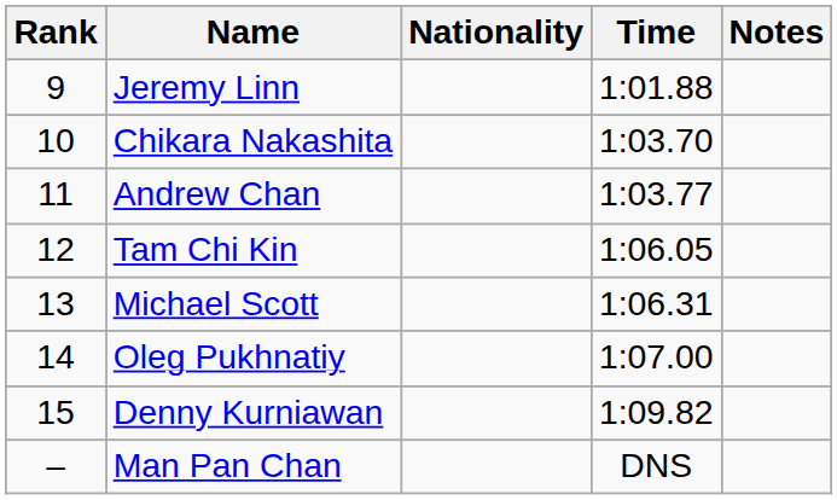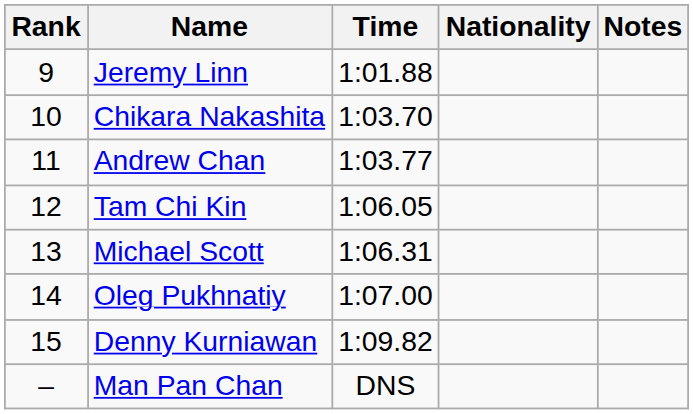 <table class="wikitable sortable" style="text-align:center">
 <tr>
 <th>Rank</th>
 <th>Name</th>
+<th>Time</th>
 <th>Nationality</th>
-<th>Time</th>
 <th>Notes</th>
 </tr>
 <tr>
 <td>9</td>
 <td align=left><a href='#'>Jeremy Linn</a></td>
+<td>1:01.88</td>
 <td align=left></td>
-<td>1:01.88</td>
 <td></td>
 </tr>
 <tr>
 <td>10</td>
 <td align=left><a href='#'>Chikara Nakashita</a></td>
+<td>1:03.70</td>
 <td align=left></td>
-<td>1:03.70</td>
 <td></td>
 </tr>
 <tr>
 <td>11</td>
 <td align=left><a href='#'>Andrew Chan</a></td>
+<td>1:03.77</td>
 <td align=left></td>
-<td>1:03.77</td>
 <td></td>
 </tr>
 <tr>
 <td>12</td>
 <td align=left><a href='#'>Tam Chi Kin</a></td>
+<td>1:06.05</td>
 <td align=left></td>
-<td>1:06.05</td>
 <td></td>
 </tr>
 <tr>
 <td>13</td>
 <td align=left><a href='#'>Michael Scott</a></td>
+<td>1:06.31</td>
 <td align=left></td>
-<td>1:06.31</td>
 <td></td>
 </tr>
 <tr>
 <td>14</td>
 <td align=left><a href='#'>Oleg Pukhnatiy</a></td>
+<td>1:07.00</td>
 <td align=left></td>
-<td>1:07.00</td>
 <td></td>
 </tr>
 <tr>
 <td>15</td>
 <td align=left><a href='#'>Denny Kurniawan</a></td>
+<td>1:09.82</td>
 <td align=left></td>
-<td>1:09.82</td>
 <td></td>
 </tr>
 <tr>
 <td>–</td>
 <td align=left><a href='#'>Man Pan Chan</a></td>
+<td>DNS</td>
 <td align=left></td>
-<td>DNS</td>
 <td></td>
 </tr>
 </table>
